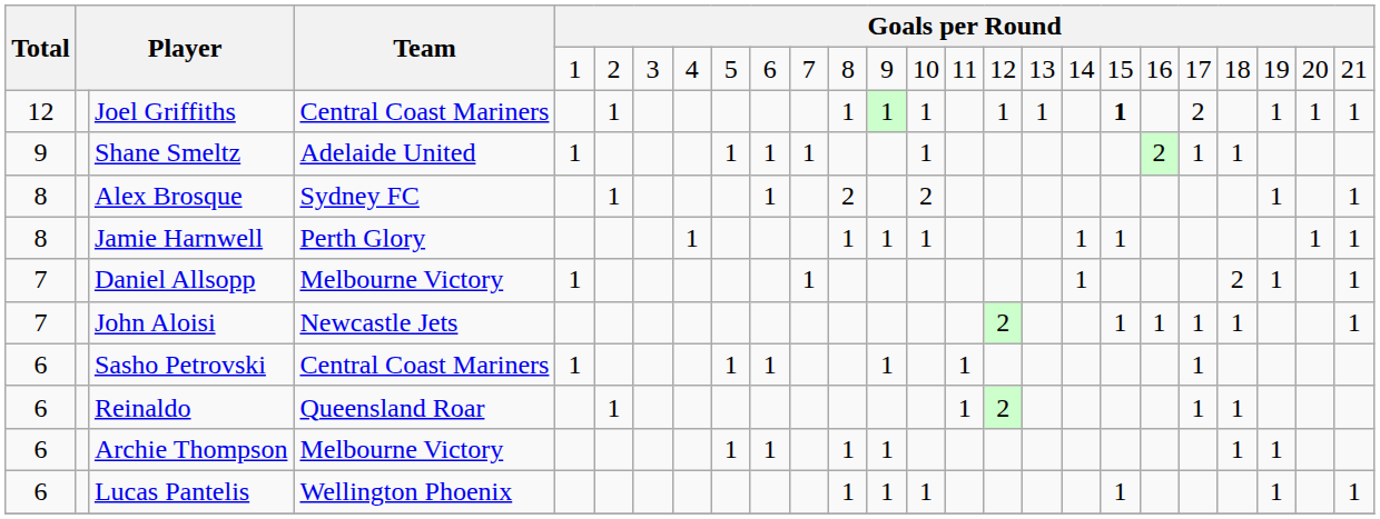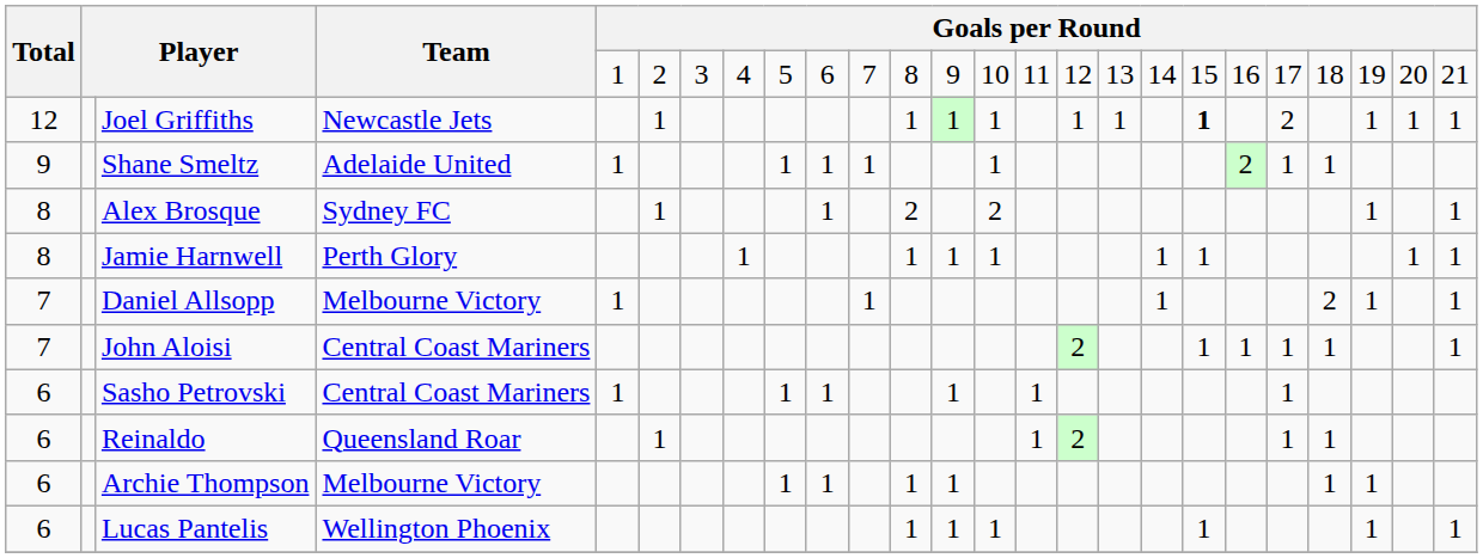 <table class="wikitable" style="text-align:center">
 <tr>
 <th rowspan=2>Total</th>
 <th rowspan=2 colspan=2>Player</th>
 <th rowspan=2>Team</th>
 <th colspan=21>Goals per Round</th>
 </tr>
 <tr>
 <td> 1 </td>
 <td> 2 </td>
 <td> 3 </td>
 <td> 4 </td>
 <td> 5 </td>
 <td> 6 </td>
 <td> 7 </td>
 <td> 8 </td>
 <td> 9 </td>
 <td>10</td>
 <td>11</td>
 <td>12</td>
 <td>13</td>
 <td>14</td>
 <td>15</td>
 <td>16</td>
 <td>17</td>
 <td>18</td>
 <td>19</td>
 <td>20</td>
 <td>21</td>
 </tr>
 <tr>
 <td>12</td>
 <td></td>
 <td align=left><a href='#'>Joel Griffiths</a></td>
-<td align=left><a href='#'>Central Coast Mariners</a></td>
+<td align=left><a href='#'>Newcastle Jets</a></td>
 <td></td>
 <td>1</td>
 <td></td>
 <td></td>
 <td></td>
 <td></td>
 <td></td>
 <td>1</td>
 <td bgcolor=#CCFFCC>1</td>
 <td>1</td>
 <td></td>
 <td>1</td>
 <td>1</td>
 <td></td>
 <td><strong>1</strong></td>
 <td></td>
 <td>2</td>
 <td></td>
 <td>1</td>
 <td>1</td>
 <td>1</td>
 </tr>
 <tr>
 <td>9</td>
 <td></td>
 <td align=left><a href='#'>Shane Smeltz</a></td>
 <td align=left><a href='#'>Adelaide United</a></td>
 <td>1</td>
 <td></td>
 <td></td>
 <td></td>
 <td>1</td>
 <td>1</td>
 <td>1</td>
 <td></td>
 <td></td>
 <td>1</td>
 <td></td>
 <td></td>
 <td></td>
 <td></td>
 <td></td>
 <td bgcolor=#CCFFCC>2</td>
 <td>1</td>
 <td>1</td>
 <td></td>
 <td></td>
 <td></td>
 </tr>
 <tr>
 <td>8</td>
 <td></td>
 <td align=left><a href='#'>Alex Brosque</a></td>
 <td align=left><a href='#'>Sydney FC</a></td>
 <td></td>
 <td>1</td>
 <td></td>
 <td></td>
 <td></td>
 <td>1</td>
 <td></td>
 <td>2</td>
 <td></td>
 <td>2</td>
 <td></td>
 <td></td>
 <td></td>
 <td></td>
 <td></td>
 <td></td>
 <td></td>
 <td></td>
 <td>1</td>
 <td></td>
 <td>1</td>
 </tr>
 <tr>
 <td>8</td>
 <td></td>
 <td align=left><a href='#'>Jamie Harnwell</a></td>
 <td align=left><a href='#'>Perth Glory</a></td>
 <td></td>
 <td></td>
 <td></td>
 <td>1</td>
 <td></td>
 <td></td>
 <td></td>
 <td>1</td>
 <td>1</td>
 <td>1</td>
 <td></td>
 <td></td>
 <td></td>
 <td>1</td>
 <td>1</td>
 <td></td>
 <td></td>
 <td></td>
 <td></td>
 <td>1</td>
 <td>1</td>
 </tr>
 <tr>
 <td>7</td>
 <td></td>
 <td align=left><a href='#'>Daniel Allsopp</a></td>
 <td align=left><a href='#'>Melbourne Victory</a></td>
 <td>1</td>
 <td></td>
 <td></td>
 <td></td>
 <td></td>
 <td></td>
 <td>1</td>
 <td></td>
 <td></td>
 <td></td>
 <td></td>
 <td></td>
 <td></td>
 <td>1</td>
 <td></td>
 <td></td>
 <td></td>
 <td>2</td>
 <td>1</td>
 <td></td>
 <td>1</td>
 </tr>
 <tr>
 <td>7</td>
 <td></td>
 <td align=left><a href='#'>John Aloisi</a></td>
-<td align=left><a href='#'>Newcastle Jets</a></td>
+<td align=left><a href='#'>Central Coast Mariners</a></td>
 <td></td>
 <td></td>
 <td></td>
 <td></td>
 <td></td>
 <td></td>
 <td></td>
 <td></td>
 <td></td>
 <td></td>
 <td></td>
 <td bgcolor=#CCFFCC>2</td>
 <td></td>
 <td></td>
 <td>1</td>
 <td>1</td>
 <td>1</td>
 <td>1</td>
 <td></td>
 <td></td>
 <td>1</td>
 </tr>
 <tr>
 <td>6</td>
 <td></td>
 <td align=left><a href='#'>Sasho Petrovski</a></td>
 <td align=left><a href='#'>Central Coast Mariners</a></td>
 <td>1</td>
 <td></td>
 <td></td>
 <td></td>
 <td>1</td>
 <td>1</td>
 <td></td>
 <td></td>
 <td>1</td>
 <td></td>
 <td>1</td>
 <td></td>
 <td></td>
 <td></td>
 <td></td>
 <td></td>
 <td>1</td>
 <td></td>
 <td></td>
 <td></td>
 <td></td>
 </tr>
 <tr>
 <td>6</td>
 <td></td>
 <td align=left><a href='#'>Reinaldo</a></td>
 <td align=left><a href='#'>Queensland Roar</a></td>
 <td></td>
 <td>1</td>
 <td></td>
 <td></td>
 <td></td>
 <td></td>
 <td></td>
 <td></td>
 <td></td>
 <td></td>
 <td>1</td>
 <td bgcolor=#CCFFCC>2</td>
 <td></td>
 <td></td>
 <td></td>
 <td></td>
 <td>1</td>
 <td>1</td>
 <td></td>
 <td></td>
 <td></td>
 </tr>
 <tr>
 <td>6</td>
 <td></td>
 <td align=left><a href='#'>Archie Thompson</a></td>
 <td align=left><a href='#'>Melbourne Victory</a></td>
 <td></td>
 <td></td>
 <td></td>
 <td></td>
 <td>1</td>
 <td>1</td>
 <td></td>
 <td>1</td>
 <td>1</td>
 <td></td>
 <td></td>
 <td></td>
 <td></td>
 <td></td>
 <td></td>
 <td></td>
 <td></td>
 <td>1</td>
 <td>1</td>
 <td></td>
 <td></td>
 </tr>
 <tr>
 <td>6</td>
 <td></td>
 <td align=left><a href='#'>Lucas Pantelis</a></td>
 <td align=left><a href='#'>Wellington Phoenix</a></td>
 <td></td>
 <td></td>
 <td></td>
 <td></td>
 <td></td>
 <td></td>
 <td></td>
 <td>1</td>
 <td>1</td>
 <td>1</td>
 <td></td>
 <td></td>
 <td></td>
 <td></td>
 <td>1</td>
 <td></td>
 <td></td>
 <td></td>
 <td>1</td>
 <td></td>
 <td>1<br></td>
 </tr>
 <tr class="sortbottom">
 </tr>
 </table>
